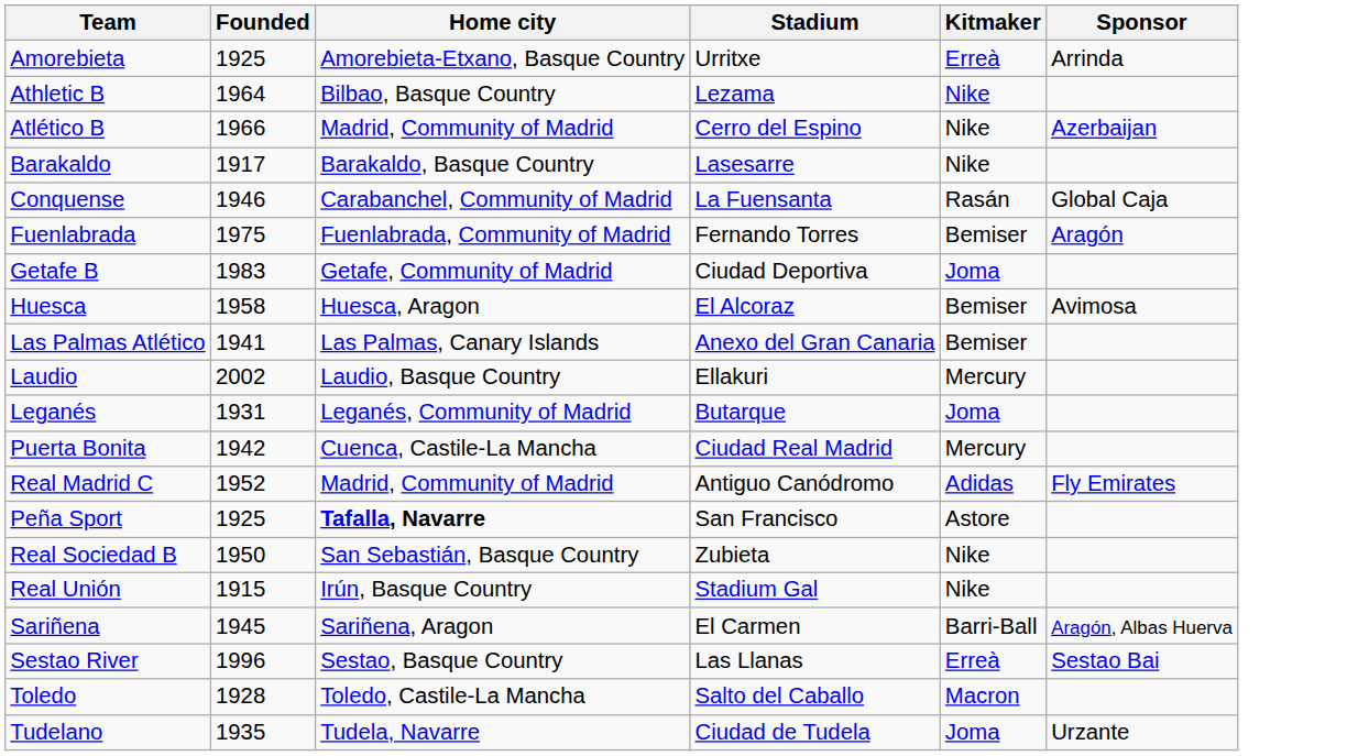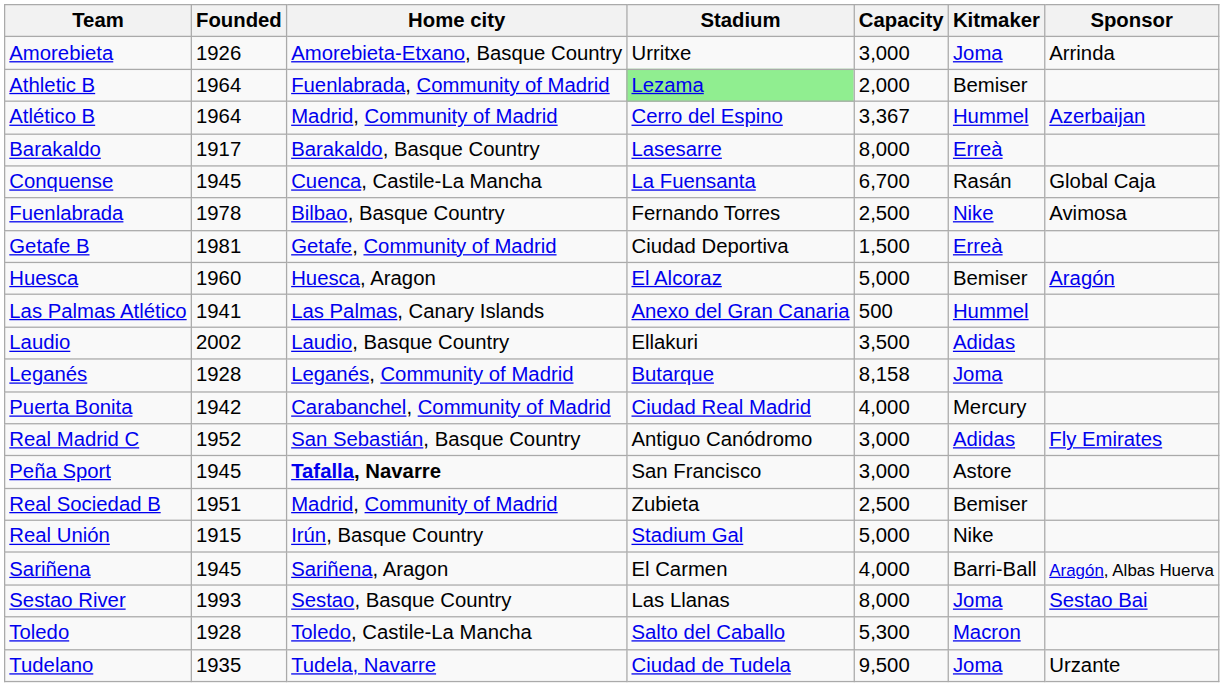 <table class="wikitable sortable">
 <tr>
 <th>Team</th>
 <th>Founded</th>
 <th>Home city</th>
 <th>Stadium</th>
+<th>Capacity</th>
 <th>Kitmaker</th>
 <th>Sponsor</th>
 </tr>
 <tr>
 <td><a href='#'>Amorebieta</a></td>
-<td>1925</td>
+<td>1926</td>
 <td><a href='#'>Amorebieta-Etxano</a>, Basque Country</td>
 <td>Urritxe</td>
-<td><a href='#'>Erreà</a></td>
+<td>3,000</td>
+<td><a href='#'>Joma</a></td>
 <td>Arrinda</td>
 </tr>
 <tr>
 <td><a href='#'>Athletic B</a></td>
 <td>1964</td>
-<td><a href='#'>Bilbao</a>, Basque Country</td>
-<td><a href='#'>Lezama</a></td>
-<td><a href='#'>Nike</a></td>
+<td><a href='#'>Fuenlabrada</a>, <a href='#'>Community of Madrid</a></td>
+<td style="background: lightgreen;"><a href='#'>Lezama</a></td>
+<td>2,000</td>
+<td>Bemiser</td>
 <td></td>
 </tr>
 <tr>
 <td><a href='#'>Atlético B</a></td>
-<td>1966</td>
+<td>1964</td>
 <td><a href='#'>Madrid</a>, <a href='#'>Community of Madrid</a></td>
 <td><a href='#'>Cerro del Espino</a></td>
-<td>Nike</td>
+<td>3,367</td>
+<td><a href='#'>Hummel</a></td>
 <td><a href='#'>Azerbaijan</a></td>
 </tr>
 <tr>
 <td><a href='#'>Barakaldo</a></td>
 <td>1917</td>
 <td><a href='#'>Barakaldo</a>, Basque Country</td>
 <td><a href='#'>Lasesarre</a></td>
-<td>Nike</td>
+<td>8,000</td>
+<td><a href='#'>Erreà</a></td>
 <td></td>
 </tr>
 <tr>
 <td><a href='#'>Conquense</a></td>
-<td>1946</td>
-<td><a href='#'>Carabanchel</a>, <a href='#'>Community of Madrid</a></td>
+<td>1945</td>
+<td><a href='#'>Cuenca</a>, Castile-La Mancha</td>
 <td><a href='#'>La Fuensanta</a></td>
+<td>6,700</td>
 <td>Rasán</td>
 <td>Global Caja</td>
 </tr>
 <tr>
 <td><a href='#'>Fuenlabrada</a></td>
-<td>1975</td>
-<td><a href='#'>Fuenlabrada</a>, <a href='#'>Community of Madrid</a></td>
+<td>1978</td>
+<td><a href='#'>Bilbao</a>, Basque Country</td>
 <td>Fernando Torres</td>
-<td>Bemiser</td>
-<td><a href='#'>Aragón</a></td>
+<td>2,500</td>
+<td><a href='#'>Nike</a></td>
+<td>Avimosa</td>
 </tr>
 <tr>
 <td><a href='#'>Getafe B</a></td>
-<td>1983</td>
+<td>1981</td>
 <td><a href='#'>Getafe</a>, <a href='#'>Community of Madrid</a></td>
 <td>Ciudad Deportiva</td>
-<td><a href='#'>Joma</a></td>
+<td>1,500</td>
+<td><a href='#'>Erreà</a></td>
 <td></td>
 </tr>
 <tr>
 <td><a href='#'>Huesca</a></td>
-<td>1958</td>
+<td>1960</td>
 <td><a href='#'>Huesca</a>, Aragon</td>
 <td><a href='#'>El Alcoraz</a></td>
+<td>5,000</td>
 <td>Bemiser</td>
-<td>Avimosa</td>
+<td><a href='#'>Aragón</a></td>
 </tr>
 <tr>
 <td><a href='#'>Las Palmas Atlético</a></td>
 <td>1941</td>
 <td><a href='#'>Las Palmas</a>, Canary Islands</td>
 <td><a href='#'>Anexo del Gran Canaria</a></td>
-<td>Bemiser</td>
+<td>500</td>
+<td><a href='#'>Hummel</a></td>
 <td></td>
 </tr>
 <tr>
 <td><a href='#'>Laudio</a></td>
 <td>2002</td>
 <td><a href='#'>Laudio</a>, Basque Country</td>
 <td>Ellakuri</td>
-<td>Mercury</td>
+<td>3,500</td>
+<td><a href='#'>Adidas</a></td>
 <td></td>
 </tr>
 <tr>
 <td><a href='#'>Leganés</a></td>
-<td>1931</td>
+<td>1928</td>
 <td><a href='#'>Leganés</a>, <a href='#'>Community of Madrid</a></td>
 <td><a href='#'>Butarque</a></td>
+<td>8,158</td>
 <td><a href='#'>Joma</a></td>
 <td></td>
 </tr>
 <tr>
 <td><a href='#'>Puerta Bonita</a></td>
 <td>1942</td>
-<td><a href='#'>Cuenca</a>, Castile-La Mancha</td>
+<td><a href='#'>Carabanchel</a>, <a href='#'>Community of Madrid</a></td>
 <td><a href='#'>Ciudad Real Madrid</a></td>
+<td>4,000</td>
 <td>Mercury</td>
 <td></td>
 </tr>
 <tr>
 <td><a href='#'>Real Madrid C</a></td>
 <td>1952</td>
-<td><a href='#'>Madrid</a>, <a href='#'>Community of Madrid</a></td>
+<td><a href='#'>San Sebastián</a>, Basque Country</td>
 <td>Antiguo Canódromo</td>
+<td>3,000</td>
 <td><a href='#'>Adidas</a></td>
 <td><a href='#'>Fly Emirates</a></td>
 </tr>
 <tr>
 <td><a href='#'>Peña Sport</a></td>
-<td>1925</td>
+<td>1945</td>
 <td><strong><a href='#'>Tafalla</a>, Navarre</strong></td>
 <td>San Francisco</td>
+<td>3,000</td>
 <td>Astore</td>
 <td></td>
 </tr>
 <tr>
 <td><a href='#'>Real Sociedad B</a></td>
-<td>1950</td>
-<td><a href='#'>San Sebastián</a>, Basque Country</td>
+<td>1951</td>
+<td><a href='#'>Madrid</a>, <a href='#'>Community of Madrid</a></td>
 <td>Zubieta</td>
-<td>Nike</td>
+<td>2,500</td>
+<td>Bemiser</td>
 <td></td>
 </tr>
 <tr>
 <td><a href='#'>Real Unión</a></td>
 <td>1915</td>
 <td><a href='#'>Irún</a>, Basque Country</td>
 <td><a href='#'>Stadium Gal</a></td>
+<td>5,000</td>
 <td>Nike</td>
 <td></td>
 </tr>
 <tr>
 <td><a href='#'>Sariñena</a></td>
 <td>1945</td>
 <td><a href='#'>Sariñena</a>, Aragon</td>
 <td>El Carmen</td>
+<td>4,000</td>
 <td>Barri-Ball</td>
 <td><small><a href='#'>Aragón</a>, Albas Huerva </small></td>
 </tr>
 <tr>
 <td><a href='#'>Sestao River</a></td>
-<td>1996</td>
+<td>1993</td>
 <td><a href='#'>Sestao</a>, Basque Country</td>
 <td>Las Llanas</td>
-<td><a href='#'>Erreà</a></td>
+<td>8,000</td>
+<td><a href='#'>Joma</a></td>
 <td><a href='#'>Sestao Bai</a></td>
 </tr>
 <tr>
 <td><a href='#'>Toledo</a></td>
 <td>1928</td>
 <td><a href='#'>Toledo</a>, Castile-La Mancha</td>
 <td><a href='#'>Salto del Caballo</a></td>
+<td>5,300</td>
 <td><a href='#'>Macron</a></td>
 <td></td>
 </tr>
 <tr>
 <td><a href='#'>Tudelano</a></td>
 <td>1935</td>
 <td><a href='#'>Tudela, Navarre</a></td>
 <td><a href='#'>Ciudad de Tudela</a></td>
+<td>9,500</td>
 <td><a href='#'>Joma</a></td>
 <td>Urzante</td>
 </tr>
 </table>
